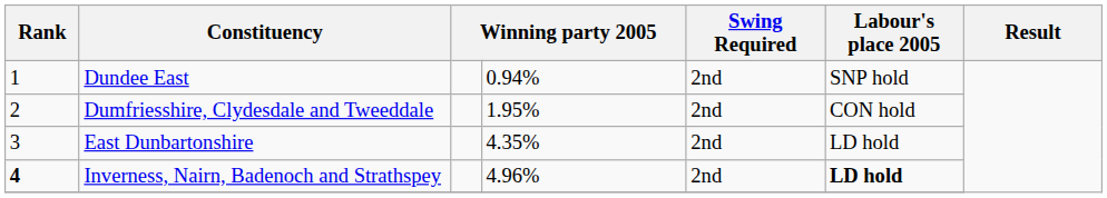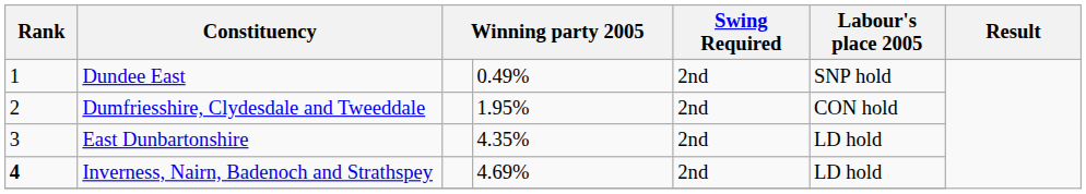 <table class="wikitable">
 <tr>
 <th rowspan=1 width="50px">Rank</th>
 <th rowspan=1 width="280">Constituency</th>
 <th colspan=2 width="175px">Winning party 2005</th>
 <th rowspan=1 width="100px"><a href='#'>Swing</a> Required</th>
 <th rowspan=1 width="100px">Labour's place 2005</th>
 <th rowspan=1 width="100px">Result</th>
 </tr>
 <tr>
 <td>1</td>
 <td><a href='#'>Dundee East</a></td>
 <td></td>
-<td>0.94%</td>
+<td>0.49%</td>
 <td>2nd</td>
 <td>SNP hold</td>
 </tr>
 <tr>
 <td>2</td>
 <td><a href='#'>Dumfriesshire, Clydesdale and Tweeddale</a></td>
 <td></td>
 <td>1.95%</td>
 <td>2nd</td>
 <td>CON hold</td>
 </tr>
 <tr>
 <td>3</td>
 <td><a href='#'>East Dunbartonshire</a></td>
 <td></td>
 <td>4.35%</td>
 <td>2nd</td>
 <td>LD hold</td>
 </tr>
 <tr>
 <td><strong>4</strong></td>
 <td><a href='#'>Inverness, Nairn, Badenoch and Strathspey</a></td>
 <td></td>
-<td>4.96%</td>
+<td>4.69%</td>
 <td>2nd</td>
-<td><strong>LD hold</strong></td>
+<td>LD hold</td>
 </tr>
 <tr>
 </tr>
 </table>
